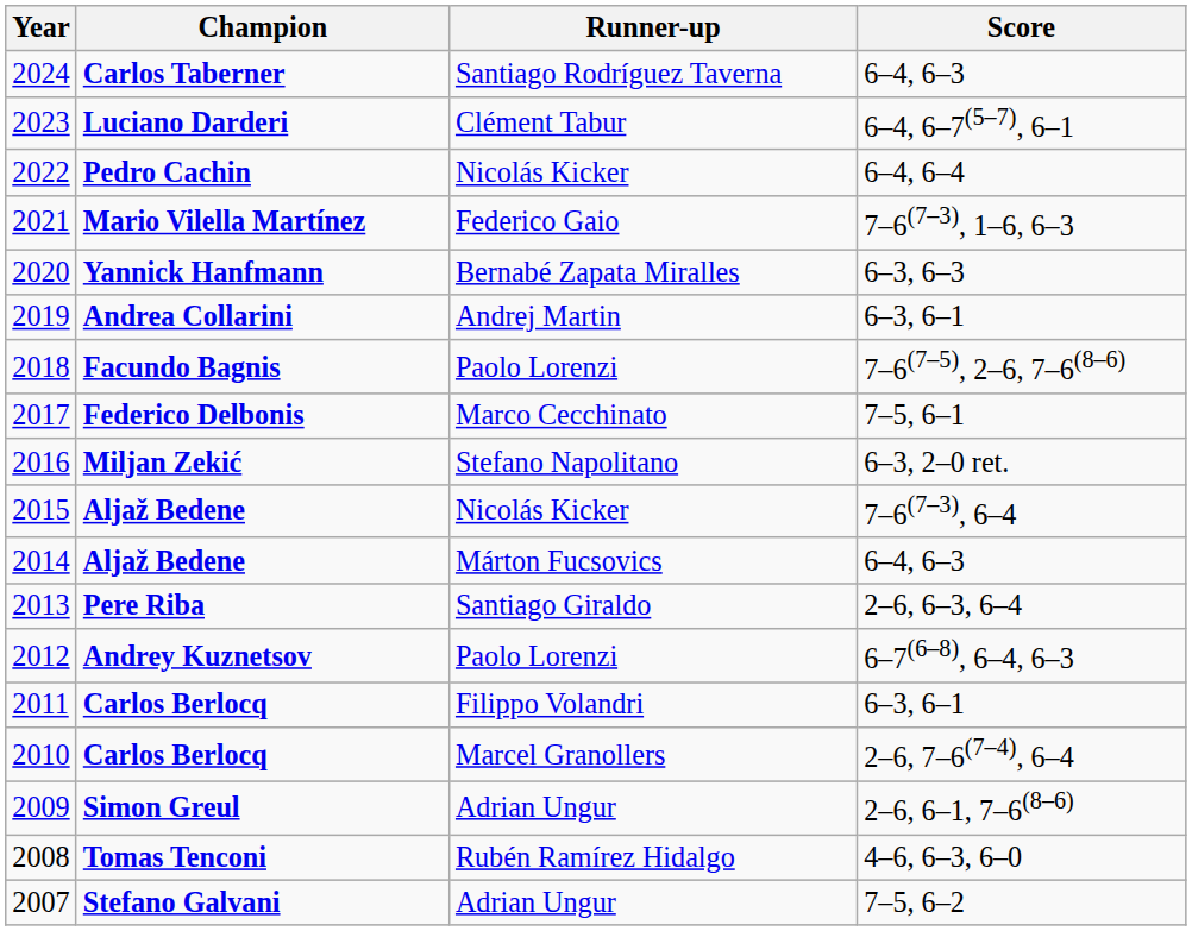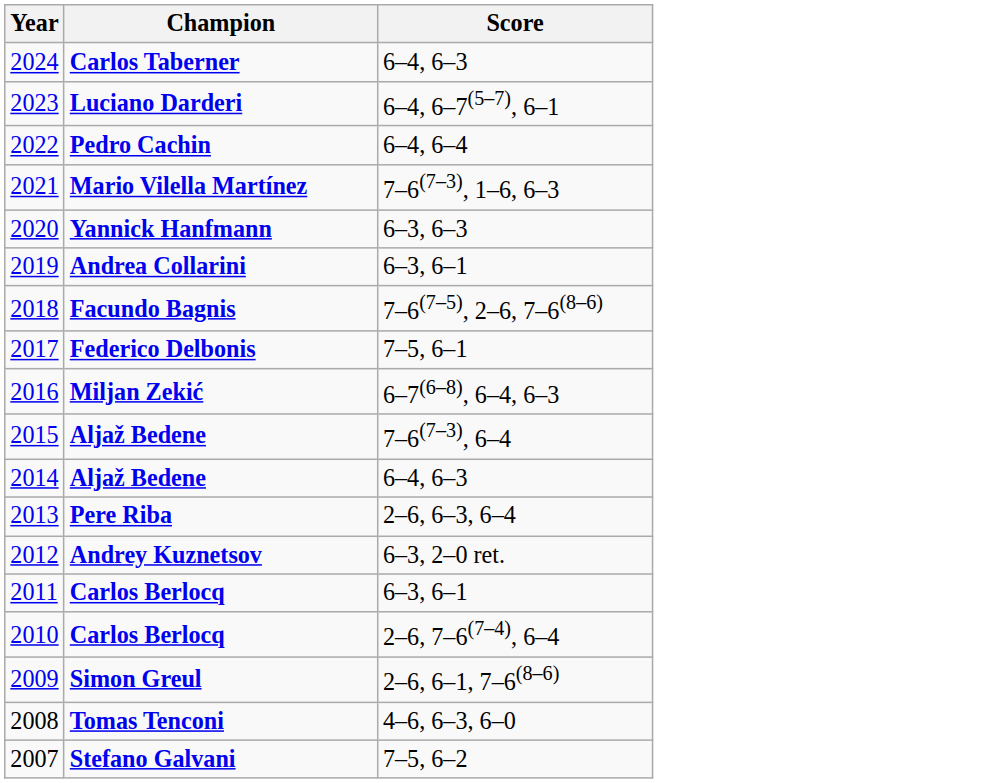 <table class="wikitable">
 <tr>
 <th>Year</th>
 <th width="200">Champion</th>
-<th width="220">Runner-up</th>
 <th width="175">Score</th>
 </tr>
 <tr>
 <td><a href='#'>2024</a></td>
 <td> <strong><a href='#'>Carlos Taberner</a></strong></td>
-<td> <a href='#'>Santiago Rodríguez Taverna</a></td>
 <td>6–4, 6–3</td>
 </tr>
 <tr>
 <td><a href='#'>2023</a></td>
 <td> <strong><a href='#'>Luciano Darderi</a></strong></td>
-<td> <a href='#'>Clément Tabur</a></td>
 <td>6–4, 6–7<sup>(5–7)</sup>, 6–1</td>
 </tr>
 <tr>
 <td><a href='#'>2022</a></td>
 <td> <strong><a href='#'>Pedro Cachin</a></strong></td>
-<td> <a href='#'>Nicolás Kicker</a></td>
 <td>6–4, 6–4</td>
 </tr>
 <tr>
 <td><a href='#'>2021</a></td>
 <td> <strong><a href='#'>Mario Vilella Martínez</a></strong></td>
-<td> <a href='#'>Federico Gaio</a></td>
 <td>7–6<sup>(7–3)</sup>, 1–6, 6–3</td>
 </tr>
 <tr>
 <td><a href='#'>2020</a></td>
 <td> <strong><a href='#'>Yannick Hanfmann</a></strong></td>
-<td> <a href='#'>Bernabé Zapata Miralles</a></td>
 <td>6–3, 6–3</td>
 </tr>
 <tr>
 <td><a href='#'>2019</a></td>
 <td> <strong><a href='#'>Andrea Collarini</a></strong></td>
-<td> <a href='#'>Andrej Martin</a></td>
 <td>6–3, 6–1</td>
 </tr>
 <tr>
 <td><a href='#'>2018</a></td>
 <td> <strong><a href='#'>Facundo Bagnis</a></strong></td>
-<td> <a href='#'>Paolo Lorenzi</a></td>
 <td>7–6<sup>(7–5)</sup>, 2–6, 7–6<sup>(8–6)</sup></td>
 </tr>
 <tr>
 <td><a href='#'>2017</a></td>
 <td> <strong><a href='#'>Federico Delbonis</a></strong></td>
-<td> <a href='#'>Marco Cecchinato</a></td>
 <td>7–5, 6–1</td>
 </tr>
 <tr>
 <td><a href='#'>2016</a></td>
 <td> <strong><a href='#'>Miljan Zekić</a></strong></td>
-<td> <a href='#'>Stefano Napolitano</a></td>
-<td>6–3, 2–0 ret.</td>
+<td>6–7<sup>(6–8)</sup>, 6–4, 6–3</td>
 </tr>
 <tr>
 <td><a href='#'>2015</a></td>
 <td> <strong><a href='#'>Aljaž Bedene</a></strong></td>
-<td> <a href='#'>Nicolás Kicker</a></td>
 <td>7–6<sup>(7–3)</sup>, 6–4</td>
 </tr>
 <tr>
 <td><a href='#'>2014</a></td>
 <td> <strong><a href='#'>Aljaž Bedene</a></strong></td>
-<td> <a href='#'>Márton Fucsovics</a></td>
 <td>6–4, 6–3</td>
 </tr>
 <tr>
 <td><a href='#'>2013</a></td>
 <td> <strong><a href='#'>Pere Riba</a></strong></td>
-<td> <a href='#'>Santiago Giraldo</a></td>
 <td>2–6, 6–3, 6–4</td>
 </tr>
 <tr>
 <td><a href='#'>2012</a></td>
 <td> <strong><a href='#'>Andrey Kuznetsov</a></strong></td>
-<td> <a href='#'>Paolo Lorenzi</a></td>
-<td>6–7<sup>(6–8)</sup>, 6–4, 6–3</td>
+<td>6–3, 2–0 ret.</td>
 </tr>
 <tr>
 <td><a href='#'>2011</a></td>
 <td> <strong><a href='#'>Carlos Berlocq</a></strong></td>
-<td> <a href='#'>Filippo Volandri</a></td>
 <td>6–3, 6–1</td>
 </tr>
 <tr>
 <td><a href='#'>2010</a></td>
 <td> <strong><a href='#'>Carlos Berlocq</a></strong></td>
-<td> <a href='#'>Marcel Granollers</a></td>
 <td>2–6, 7–6<sup>(7–4)</sup>, 6–4</td>
 </tr>
 <tr>
 <td><a href='#'>2009</a></td>
 <td> <strong><a href='#'>Simon Greul</a></strong></td>
-<td> <a href='#'>Adrian Ungur</a></td>
 <td>2–6, 6–1, 7–6<sup>(8–6)</sup></td>
 </tr>
 <tr>
 <td>2008</td>
 <td> <strong><a href='#'>Tomas Tenconi</a></strong></td>
-<td> <a href='#'>Rubén Ramírez Hidalgo</a></td>
 <td>4–6, 6–3, 6–0</td>
 </tr>
 <tr>
 <td>2007</td>
 <td> <strong><a href='#'>Stefano Galvani</a></strong></td>
-<td> <a href='#'>Adrian Ungur</a></td>
 <td>7–5, 6–2</td>
 </tr>
 </table>
